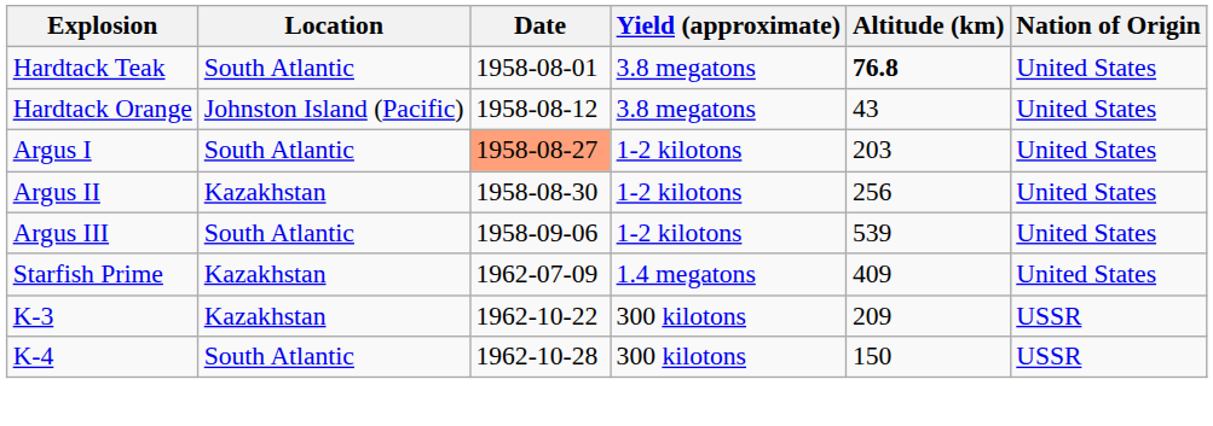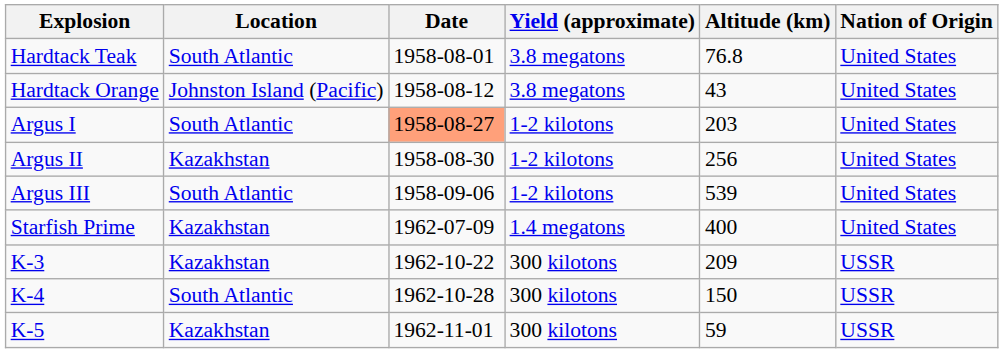 <table class="wikitable" style="margin: auto">
 <tr>
 <th>Explosion</th>
 <th>Location</th>
 <th>Date</th>
 <th><a href='#'>Yield</a> (approximate)</th>
 <th>Altitude (km)</th>
 <th>Nation of Origin</th>
 </tr>
 <tr>
 <td><a href='#'>Hardtack Teak</a></td>
 <td><a href='#'>South Atlantic</a></td>
 <td>1958-08-01</td>
 <td><a href='#'>3.8 megatons</a></td>
-<td><strong>76.8</strong></td>
+<td>76.8</td>
 <td><a href='#'>United States</a></td>
 </tr>
 <tr>
 <td><a href='#'>Hardtack Orange</a></td>
 <td><a href='#'>Johnston Island</a> (<a href='#'>Pacific</a>)</td>
 <td>1958-08-12</td>
 <td><a href='#'>3.8 megatons</a></td>
 <td>43</td>
 <td><a href='#'>United States</a></td>
 </tr>
 <tr>
 <td><a href='#'>Argus I</a></td>
 <td><a href='#'>South Atlantic</a></td>
 <td style="background: lightsalmon;">1958-08-27</td>
 <td><a href='#'>1-2 kilotons</a></td>
 <td>203</td>
 <td><a href='#'>United States</a></td>
 </tr>
 <tr>
 <td><a href='#'>Argus II</a></td>
 <td><a href='#'>Kazakhstan</a></td>
 <td>1958-08-30</td>
 <td><a href='#'>1-2 kilotons</a></td>
 <td>256</td>
 <td><a href='#'>United States</a></td>
 </tr>
 <tr>
 <td><a href='#'>Argus III</a></td>
 <td><a href='#'>South Atlantic</a></td>
 <td>1958-09-06</td>
 <td><a href='#'>1-2 kilotons</a></td>
 <td>539</td>
 <td><a href='#'>United States</a></td>
 </tr>
 <tr>
 <td><a href='#'>Starfish Prime</a> </td>
 <td><a href='#'>Kazakhstan</a></td>
 <td>1962-07-09 </td>
 <td><a href='#'>1.4 megatons</a></td>
-<td>409</td>
+<td>400</td>
 <td><a href='#'>United States</a></td>
 </tr>
 <tr>
 <td><a href='#'>K-3</a></td>
 <td><a href='#'>Kazakhstan</a></td>
 <td>1962-10-22</td>
 <td>300 <a href='#'>kilotons</a></td>
 <td>209</td>
 <td><a href='#'>USSR</a></td>
 </tr>
 <tr>
 <td><a href='#'>K-4</a></td>
 <td><a href='#'>South Atlantic</a></td>
 <td>1962-10-28</td>
 <td>300 <a href='#'>kilotons</a></td>
 <td>150</td>
 <td><a href='#'>USSR</a></td>
 </tr>
+<tr>
+<td><a href='#'>K-5</a></td>
+<td><a href='#'>Kazakhstan</a></td>
+<td>1962-11-01</td>
+<td>300 <a href='#'>kilotons</a></td>
+<td>59</td>
+<td><a href='#'>USSR</a></td>
+</tr>
 </table>
